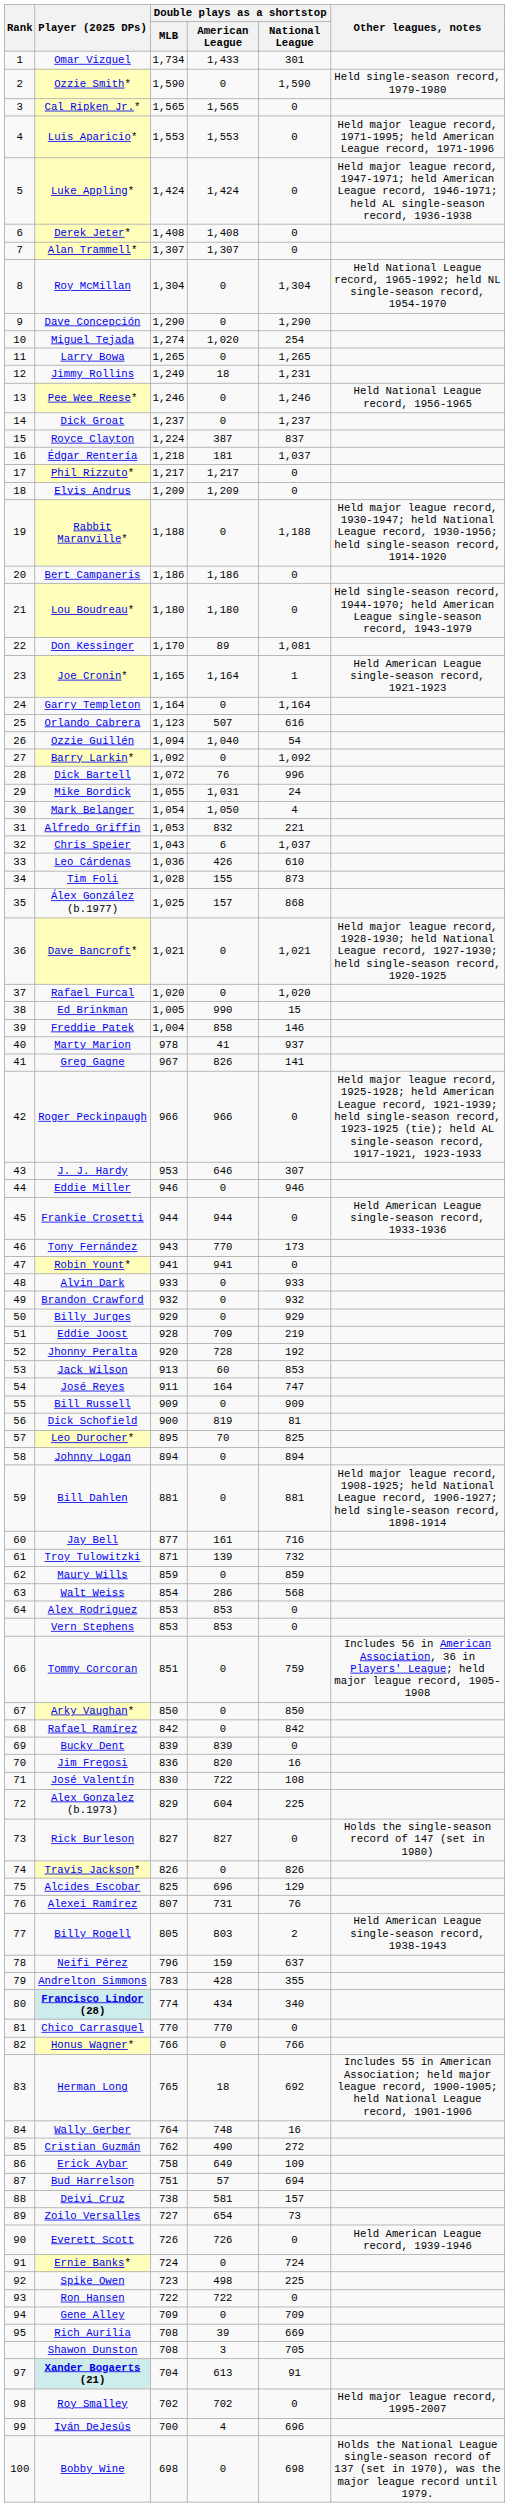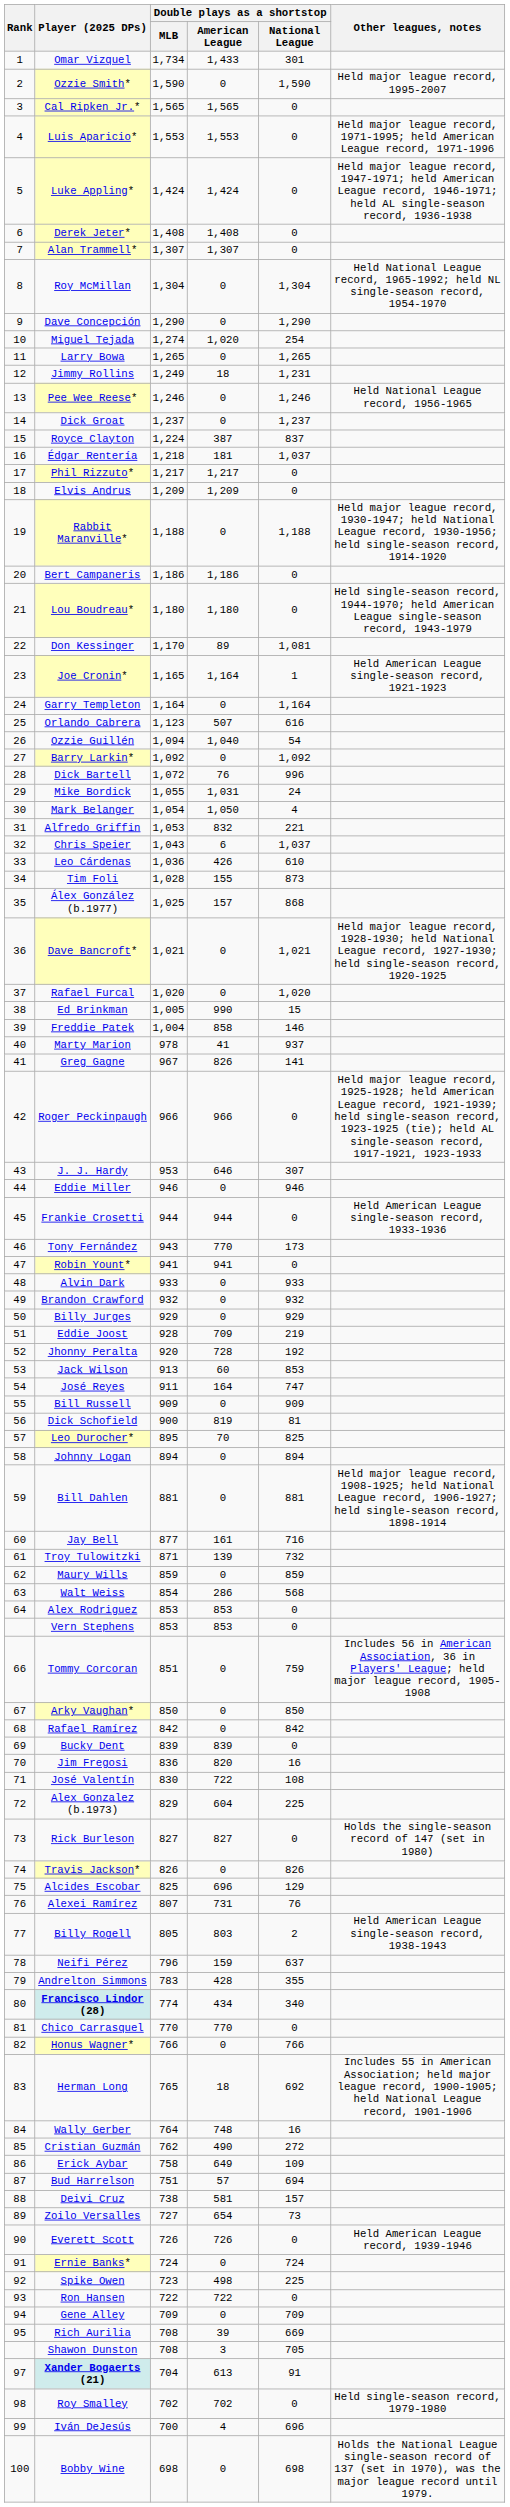 <table class="wikitable sortable" style="text-align:center">
 <tr style="white-space:nowrap;">
 <th rowspan=2>Rank</th>
 <th rowspan=2 scope="col">Player (2025 DPs)</th>
 <th colspan=3>Double plays as a shortstop</th>
 <th rowspan=2>Other leagues, notes</th>
 </tr>
 <tr>
 <th>MLB</th>
 <th>American League</th>
 <th>National League</th>
 </tr>
 <tr>
 <td>1</td>
 <td><a href='#'>Omar Vizquel</a></td>
 <td>1,734</td>
 <td>1,433</td>
 <td>301</td>
 <td></td>
 </tr>
 <tr>
 <td>2</td>
 <td style="background:#ffffbb;"><a href='#'>Ozzie Smith</a>*</td>
 <td>1,590</td>
 <td>0</td>
 <td>1,590</td>
-<td>Held single-season record, 1979-1980</td>
+<td>Held major league record, 1995-2007</td>
 </tr>
 <tr>
 <td>3</td>
 <td style="background:#ffffbb;"><a href='#'>Cal Ripken Jr.</a>*</td>
 <td>1,565</td>
 <td>1,565</td>
 <td>0</td>
 <td></td>
 </tr>
 <tr>
 <td>4</td>
 <td style="background:#ffffbb;"><a href='#'>Luis Aparicio</a>*</td>
 <td>1,553</td>
 <td>1,553</td>
 <td>0</td>
 <td>Held major league record, 1971-1995; held American League record, 1971-1996</td>
 </tr>
 <tr>
 <td>5</td>
 <td style="background:#ffffbb;"><a href='#'>Luke Appling</a>*</td>
 <td>1,424</td>
 <td>1,424</td>
 <td>0</td>
 <td>Held major league record, 1947-1971; held American League record, 1946-1971; held AL single-season record, 1936-1938</td>
 </tr>
 <tr>
 <td>6</td>
 <td style="background:#ffffbb;"><a href='#'>Derek Jeter</a>*</td>
 <td>1,408</td>
 <td>1,408</td>
 <td>0</td>
 <td></td>
 </tr>
 <tr>
 <td>7</td>
 <td style="background:#ffffbb;"><a href='#'>Alan Trammell</a>*</td>
 <td>1,307</td>
 <td>1,307</td>
 <td>0</td>
 <td></td>
 </tr>
 <tr>
 <td>8</td>
 <td><a href='#'>Roy McMillan</a></td>
 <td>1,304</td>
 <td>0</td>
 <td>1,304</td>
 <td>Held National League record, 1965-1992; held NL single-season record, 1954-1970</td>
 </tr>
 <tr>
 <td>9</td>
 <td><a href='#'>Dave Concepción</a></td>
 <td>1,290</td>
 <td>0</td>
 <td>1,290</td>
 <td></td>
 </tr>
 <tr>
 <td>10</td>
 <td><a href='#'>Miguel Tejada</a></td>
 <td>1,274</td>
 <td>1,020</td>
 <td>254</td>
 <td></td>
 </tr>
 <tr>
 <td>11</td>
 <td><a href='#'>Larry Bowa</a></td>
 <td>1,265</td>
 <td>0</td>
 <td>1,265</td>
 <td></td>
 </tr>
 <tr>
 <td>12</td>
 <td><a href='#'>Jimmy Rollins</a></td>
 <td>1,249</td>
 <td>18</td>
 <td>1,231</td>
 <td></td>
 </tr>
 <tr>
 <td>13</td>
 <td style="background:#ffffbb;"><a href='#'>Pee Wee Reese</a>*</td>
 <td>1,246</td>
 <td>0</td>
 <td>1,246</td>
 <td>Held National League record, 1956-1965</td>
 </tr>
 <tr>
 <td>14</td>
 <td><a href='#'>Dick Groat</a></td>
 <td>1,237</td>
 <td>0</td>
 <td>1,237</td>
 <td></td>
 </tr>
 <tr>
 <td>15</td>
 <td><a href='#'>Royce Clayton</a></td>
 <td>1,224</td>
 <td>387</td>
 <td>837</td>
 <td></td>
 </tr>
 <tr>
 <td>16</td>
 <td><a href='#'>Édgar Rentería</a></td>
 <td>1,218</td>
 <td>181</td>
 <td>1,037</td>
 <td></td>
 </tr>
 <tr>
 <td>17</td>
 <td style="background:#ffffbb;"><a href='#'>Phil Rizzuto</a>*</td>
 <td>1,217</td>
 <td>1,217</td>
 <td>0</td>
 <td></td>
 </tr>
 <tr>
 <td>18</td>
 <td><a href='#'>Elvis Andrus</a></td>
 <td>1,209</td>
 <td>1,209</td>
 <td>0</td>
 <td></td>
 </tr>
 <tr>
 <td>19</td>
 <td style="background:#ffffbb;"><a href='#'>Rabbit Maranville</a>*</td>
 <td>1,188</td>
 <td>0</td>
 <td>1,188</td>
 <td>Held major league record, 1930-1947; held National League record, 1930-1956; held single-season record, 1914-1920</td>
 </tr>
 <tr>
 <td>20</td>
 <td><a href='#'>Bert Campaneris</a></td>
 <td>1,186</td>
 <td>1,186</td>
 <td>0</td>
 <td></td>
 </tr>
 <tr>
 <td>21</td>
 <td style="background:#ffffbb;"><a href='#'>Lou Boudreau</a>*</td>
 <td>1,180</td>
 <td>1,180</td>
 <td>0</td>
 <td>Held single-season record, 1944-1970; held American League single-season record, 1943-1979</td>
 </tr>
 <tr>
 <td>22</td>
 <td><a href='#'>Don Kessinger</a></td>
 <td>1,170</td>
 <td>89</td>
 <td>1,081</td>
 <td></td>
 </tr>
 <tr>
 <td>23</td>
 <td style="background:#ffffbb;"><a href='#'>Joe Cronin</a>*</td>
 <td>1,165</td>
 <td>1,164</td>
 <td>1</td>
 <td>Held American League single-season record, 1921-1923</td>
 </tr>
 <tr>
 <td>24</td>
 <td><a href='#'>Garry Templeton</a></td>
 <td>1,164</td>
 <td>0</td>
 <td>1,164</td>
 <td></td>
 </tr>
 <tr>
 <td>25</td>
 <td><a href='#'>Orlando Cabrera</a></td>
 <td>1,123</td>
 <td>507</td>
 <td>616</td>
 <td></td>
 </tr>
 <tr>
 <td>26</td>
 <td><a href='#'>Ozzie Guillén</a></td>
 <td>1,094</td>
 <td>1,040</td>
 <td>54</td>
 <td></td>
 </tr>
 <tr>
 <td>27</td>
 <td style="background:#ffffbb;"><a href='#'>Barry Larkin</a>*</td>
 <td>1,092</td>
 <td>0</td>
 <td>1,092</td>
 <td></td>
 </tr>
 <tr>
 <td>28</td>
 <td><a href='#'>Dick Bartell</a></td>
 <td>1,072</td>
 <td>76</td>
 <td>996</td>
 <td></td>
 </tr>
 <tr>
 <td>29</td>
 <td><a href='#'>Mike Bordick</a></td>
 <td>1,055</td>
 <td>1,031</td>
 <td>24</td>
 <td></td>
 </tr>
 <tr>
 <td>30</td>
 <td><a href='#'>Mark Belanger</a></td>
 <td>1,054</td>
 <td>1,050</td>
 <td>4</td>
 <td></td>
 </tr>
 <tr>
 <td>31</td>
 <td><a href='#'>Alfredo Griffin</a></td>
 <td>1,053</td>
 <td>832</td>
 <td>221</td>
 <td></td>
 </tr>
 <tr>
 <td>32</td>
 <td><a href='#'>Chris Speier</a></td>
 <td>1,043</td>
 <td>6</td>
 <td>1,037</td>
 <td></td>
 </tr>
 <tr>
 <td>33</td>
 <td><a href='#'>Leo Cárdenas</a></td>
 <td>1,036</td>
 <td>426</td>
 <td>610</td>
 <td></td>
 </tr>
 <tr>
 <td>34</td>
 <td><a href='#'>Tim Foli</a></td>
 <td>1,028</td>
 <td>155</td>
 <td>873</td>
 <td></td>
 </tr>
 <tr>
 <td>35</td>
 <td><a href='#'>Álex González</a><br>(b.1977)</td>
 <td>1,025</td>
 <td>157</td>
 <td>868</td>
 <td></td>
 </tr>
 <tr>
 <td>36</td>
 <td style="background:#ffffbb;"><a href='#'>Dave Bancroft</a>*</td>
 <td>1,021</td>
 <td>0</td>
 <td>1,021</td>
 <td>Held major league record, 1928-1930; held National League record, 1927-1930; held single-season record, 1920-1925</td>
 </tr>
 <tr>
 <td>37</td>
 <td><a href='#'>Rafael Furcal</a></td>
 <td>1,020</td>
 <td>0</td>
 <td>1,020</td>
 <td></td>
 </tr>
 <tr>
 <td>38</td>
 <td><a href='#'>Ed Brinkman</a></td>
 <td>1,005</td>
 <td>990</td>
 <td>15</td>
 <td></td>
 </tr>
 <tr>
 <td>39</td>
 <td><a href='#'>Freddie Patek</a></td>
 <td>1,004</td>
 <td>858</td>
 <td>146</td>
 <td></td>
 </tr>
 <tr>
 <td>40</td>
 <td><a href='#'>Marty Marion</a></td>
 <td>978</td>
 <td>41</td>
 <td>937</td>
 <td></td>
 </tr>
 <tr>
 <td>41</td>
 <td><a href='#'>Greg Gagne</a></td>
 <td>967</td>
 <td>826</td>
 <td>141</td>
 <td></td>
 </tr>
 <tr>
 <td>42</td>
 <td><a href='#'>Roger Peckinpaugh</a></td>
 <td>966</td>
 <td>966</td>
 <td>0</td>
 <td>Held major league record, 1925-1928; held American League record, 1921-1939; held single-season record, 1923-1925 (tie); held AL single-season record, 1917-1921, 1923-1933</td>
 </tr>
 <tr>
 <td>43</td>
 <td><a href='#'>J. J. Hardy</a></td>
 <td>953</td>
 <td>646</td>
 <td>307</td>
 <td></td>
 </tr>
 <tr>
 <td>44</td>
 <td><a href='#'>Eddie Miller</a></td>
 <td>946</td>
 <td>0</td>
 <td>946</td>
 <td></td>
 </tr>
 <tr>
 <td>45</td>
 <td><a href='#'>Frankie Crosetti</a></td>
 <td>944</td>
 <td>944</td>
 <td>0</td>
 <td>Held American League single-season record, 1933-1936</td>
 </tr>
 <tr>
 <td>46</td>
 <td><a href='#'>Tony Fernández</a></td>
 <td>943</td>
 <td>770</td>
 <td>173</td>
 <td></td>
 </tr>
 <tr>
 <td>47</td>
 <td style="background:#ffffbb;"><a href='#'>Robin Yount</a>*</td>
 <td>941</td>
 <td>941</td>
 <td>0</td>
 <td></td>
 </tr>
 <tr>
 <td>48</td>
 <td><a href='#'>Alvin Dark</a></td>
 <td>933</td>
 <td>0</td>
 <td>933</td>
 <td></td>
 </tr>
 <tr>
 <td>49</td>
 <td><a href='#'>Brandon Crawford</a></td>
 <td>932</td>
 <td>0</td>
 <td>932</td>
 <td></td>
 </tr>
 <tr>
 <td>50</td>
 <td><a href='#'>Billy Jurges</a></td>
 <td>929</td>
 <td>0</td>
 <td>929</td>
 <td></td>
 </tr>
 <tr>
 <td>51</td>
 <td><a href='#'>Eddie Joost</a></td>
 <td>928</td>
 <td>709</td>
 <td>219</td>
 <td></td>
 </tr>
 <tr>
 <td>52</td>
 <td><a href='#'>Jhonny Peralta</a></td>
 <td>920</td>
 <td>728</td>
 <td>192</td>
 <td></td>
 </tr>
 <tr>
 <td>53</td>
 <td><a href='#'>Jack Wilson</a></td>
 <td>913</td>
 <td>60</td>
 <td>853</td>
 <td></td>
 </tr>
 <tr>
 <td>54</td>
 <td><a href='#'>José Reyes</a></td>
 <td>911</td>
 <td>164</td>
 <td>747</td>
 <td></td>
 </tr>
 <tr>
 <td>55</td>
 <td><a href='#'>Bill Russell</a></td>
 <td>909</td>
 <td>0</td>
 <td>909</td>
 <td></td>
 </tr>
 <tr>
 <td>56</td>
 <td><a href='#'>Dick Schofield</a></td>
 <td>900</td>
 <td>819</td>
 <td>81</td>
 <td></td>
 </tr>
 <tr>
 <td>57</td>
 <td style="background:#ffffbb;"><a href='#'>Leo Durocher</a>*</td>
 <td>895</td>
 <td>70</td>
 <td>825</td>
 <td></td>
 </tr>
 <tr>
 <td>58</td>
 <td><a href='#'>Johnny Logan</a></td>
 <td>894</td>
 <td>0</td>
 <td>894</td>
 <td></td>
 </tr>
 <tr>
 <td>59</td>
 <td><a href='#'>Bill Dahlen</a></td>
 <td>881</td>
 <td>0</td>
 <td>881</td>
 <td>Held major league record, 1908-1925; held National League record, 1906-1927; held single-season record, 1898-1914</td>
 </tr>
 <tr>
 <td>60</td>
 <td><a href='#'>Jay Bell</a></td>
 <td>877</td>
 <td>161</td>
 <td>716</td>
 <td></td>
 </tr>
 <tr>
 <td>61</td>
 <td><a href='#'>Troy Tulowitzki</a></td>
 <td>871</td>
 <td>139</td>
 <td>732</td>
 <td></td>
 </tr>
 <tr>
 <td>62</td>
 <td><a href='#'>Maury Wills</a></td>
 <td>859</td>
 <td>0</td>
 <td>859</td>
 <td></td>
 </tr>
 <tr>
 <td>63</td>
 <td><a href='#'>Walt Weiss</a></td>
 <td>854</td>
 <td>286</td>
 <td>568</td>
 <td></td>
 </tr>
 <tr>
 <td>64</td>
 <td><a href='#'>Alex Rodriguez</a></td>
 <td>853</td>
 <td>853</td>
 <td>0</td>
 <td></td>
 </tr>
 <tr>
 <td></td>
 <td><a href='#'>Vern Stephens</a></td>
 <td>853</td>
 <td>853</td>
 <td>0</td>
 <td></td>
 </tr>
 <tr>
 <td>66</td>
 <td><a href='#'>Tommy Corcoran</a></td>
 <td>851</td>
 <td>0</td>
 <td>759</td>
 <td>Includes 56 in <a href='#'>American Association</a>, 36 in <a href='#'>Players' League</a>; held major league record, 1905-1908</td>
 </tr>
 <tr>
 <td>67</td>
 <td style="background:#ffffbb;"><a href='#'>Arky Vaughan</a>*</td>
 <td>850</td>
 <td>0</td>
 <td>850</td>
 <td></td>
 </tr>
 <tr>
 <td>68</td>
 <td><a href='#'>Rafael Ramírez</a></td>
 <td>842</td>
 <td>0</td>
 <td>842</td>
 <td></td>
 </tr>
 <tr>
 <td>69</td>
 <td><a href='#'>Bucky Dent</a></td>
 <td>839</td>
 <td>839</td>
 <td>0</td>
 <td></td>
 </tr>
 <tr>
 <td>70</td>
 <td><a href='#'>Jim Fregosi</a></td>
 <td>836</td>
 <td>820</td>
 <td>16</td>
 <td></td>
 </tr>
 <tr>
 <td>71</td>
 <td><a href='#'>José Valentín</a></td>
 <td>830</td>
 <td>722</td>
 <td>108</td>
 <td></td>
 </tr>
 <tr>
 <td>72</td>
 <td><a href='#'>Alex Gonzalez</a><br>(b.1973)</td>
 <td>829</td>
 <td>604</td>
 <td>225</td>
 <td></td>
 </tr>
 <tr>
 <td>73</td>
 <td><a href='#'>Rick Burleson</a></td>
 <td>827</td>
 <td>827</td>
 <td>0</td>
 <td>Holds the single-season record of 147 (set in 1980)</td>
 </tr>
 <tr>
 <td>74</td>
 <td style="background:#ffffbb;"><a href='#'>Travis Jackson</a>*</td>
 <td>826</td>
 <td>0</td>
 <td>826</td>
 <td></td>
 </tr>
 <tr>
 <td>75</td>
 <td><a href='#'>Alcides Escobar</a></td>
 <td>825</td>
 <td>696</td>
 <td>129</td>
 <td></td>
 </tr>
 <tr>
 <td>76</td>
 <td><a href='#'>Alexei Ramírez</a></td>
 <td>807</td>
 <td>731</td>
 <td>76</td>
 <td></td>
 </tr>
 <tr>
 <td>77</td>
 <td><a href='#'>Billy Rogell</a></td>
 <td>805</td>
 <td>803</td>
 <td>2</td>
 <td>Held American League single-season record, 1938-1943</td>
 </tr>
 <tr>
 <td>78</td>
 <td><a href='#'>Neifi Pérez</a></td>
 <td>796</td>
 <td>159</td>
 <td>637</td>
 <td></td>
 </tr>
 <tr>
 <td>79</td>
 <td><a href='#'>Andrelton Simmons</a></td>
 <td>783</td>
 <td>428</td>
 <td>355</td>
 <td></td>
 </tr>
 <tr>
 <td>80</td>
 <td style="background:#cfecec;"><strong><a href='#'>Francisco Lindor</a> (28)</strong></td>
 <td>774</td>
 <td>434</td>
 <td>340</td>
 <td></td>
 </tr>
 <tr>
 <td>81</td>
 <td><a href='#'>Chico Carrasquel</a></td>
 <td>770</td>
 <td>770</td>
 <td>0</td>
 <td></td>
 </tr>
 <tr>
 <td>82</td>
 <td style="background:#ffffbb;"><a href='#'>Honus Wagner</a>*</td>
 <td>766</td>
 <td>0</td>
 <td>766</td>
 <td></td>
 </tr>
 <tr>
 <td>83</td>
 <td><a href='#'>Herman Long</a></td>
 <td>765</td>
 <td>18</td>
 <td>692</td>
 <td>Includes 55 in American Association; held major league record, 1900-1905; held National League record, 1901-1906</td>
 </tr>
 <tr>
 <td>84</td>
 <td><a href='#'>Wally Gerber</a></td>
 <td>764</td>
 <td>748</td>
 <td>16</td>
 <td></td>
 </tr>
 <tr>
 <td>85</td>
 <td><a href='#'>Cristian Guzmán</a></td>
 <td>762</td>
 <td>490</td>
 <td>272</td>
 <td></td>
 </tr>
 <tr>
 <td>86</td>
 <td><a href='#'>Erick Aybar</a></td>
 <td>758</td>
 <td>649</td>
 <td>109</td>
 <td></td>
 </tr>
 <tr>
 <td>87</td>
 <td><a href='#'>Bud Harrelson</a></td>
 <td>751</td>
 <td>57</td>
 <td>694</td>
 <td></td>
 </tr>
 <tr>
 <td>88</td>
 <td><a href='#'>Deivi Cruz</a></td>
 <td>738</td>
 <td>581</td>
 <td>157</td>
 <td></td>
 </tr>
 <tr>
 <td>89</td>
 <td><a href='#'>Zoilo Versalles</a></td>
 <td>727</td>
 <td>654</td>
 <td>73</td>
 <td></td>
 </tr>
 <tr>
 <td>90</td>
 <td><a href='#'>Everett Scott</a></td>
 <td>726</td>
 <td>726</td>
 <td>0</td>
 <td>Held American League record, 1939-1946</td>
 </tr>
 <tr>
 <td>91</td>
 <td style="background:#ffffbb;"><a href='#'>Ernie Banks</a>*</td>
 <td>724</td>
 <td>0</td>
 <td>724</td>
 <td></td>
 </tr>
 <tr>
 <td>92</td>
 <td><a href='#'>Spike Owen</a></td>
 <td>723</td>
 <td>498</td>
 <td>225</td>
 <td></td>
 </tr>
 <tr>
 <td>93</td>
 <td><a href='#'>Ron Hansen</a></td>
 <td>722</td>
 <td>722</td>
 <td>0</td>
 <td></td>
 </tr>
 <tr>
 <td>94</td>
 <td><a href='#'>Gene Alley</a></td>
 <td>709</td>
 <td>0</td>
 <td>709</td>
 <td></td>
 </tr>
 <tr>
 <td>95</td>
 <td><a href='#'>Rich Aurilia</a></td>
 <td>708</td>
 <td>39</td>
 <td>669</td>
 <td></td>
 </tr>
 <tr>
 <td></td>
 <td><a href='#'>Shawon Dunston</a></td>
 <td>708</td>
 <td>3</td>
 <td>705</td>
 <td></td>
 </tr>
 <tr>
 <td>97</td>
 <td style="background:#cfecec;"><strong><a href='#'>Xander Bogaerts</a> (21)</strong></td>
 <td>704</td>
 <td>613</td>
 <td>91</td>
 <td></td>
 </tr>
 <tr>
 <td>98</td>
 <td><a href='#'>Roy Smalley</a></td>
 <td>702</td>
 <td>702</td>
 <td>0</td>
-<td>Held major league record, 1995-2007</td>
+<td>Held single-season record, 1979-1980</td>
 </tr>
 <tr>
 <td>99</td>
 <td><a href='#'>Iván DeJesús</a></td>
 <td>700</td>
 <td>4</td>
 <td>696</td>
 <td></td>
 </tr>
 <tr>
 <td>100</td>
 <td><a href='#'>Bobby Wine</a></td>
 <td>698</td>
 <td>0</td>
 <td>698</td>
 <td>Holds the National League single-season record of 137 (set in 1970), was the major league record until 1979.</td>
 </tr>
 </table>
